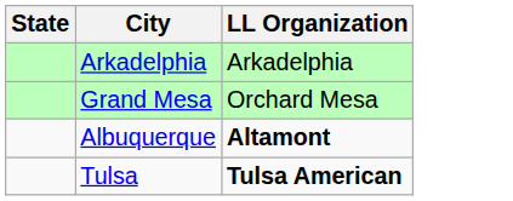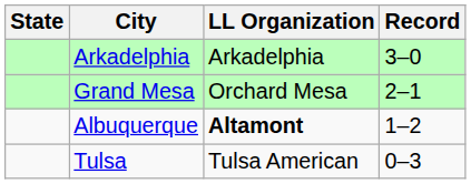 <table class="wikitable">
 <tr>
 <th>State</th>
 <th>City</th>
 <th>LL Organization</th>
+<th>Record</th>
 </tr>
 <tr bgcolor=#bbffbb>
 <td><strong></strong></td>
 <td><a href='#'>Arkadelphia</a></td>
 <td>Arkadelphia</td>
+<td>3–0</td>
 </tr>
 <tr bgcolor=#bbffbb>
 <td><strong></strong></td>
 <td><a href='#'>Grand Mesa</a></td>
 <td>Orchard Mesa</td>
+<td>2–1</td>
 </tr>
 <tr>
 <td><strong></strong></td>
 <td><a href='#'>Albuquerque</a></td>
 <td><strong>Altamont</strong></td>
+<td>1–2</td>
 </tr>
 <tr>
 <td><strong></strong></td>
 <td><a href='#'>Tulsa</a></td>
-<td><strong>Tulsa American</strong></td>
+<td>Tulsa American</td>
+<td>0–3</td>
 </tr>
 </table>
